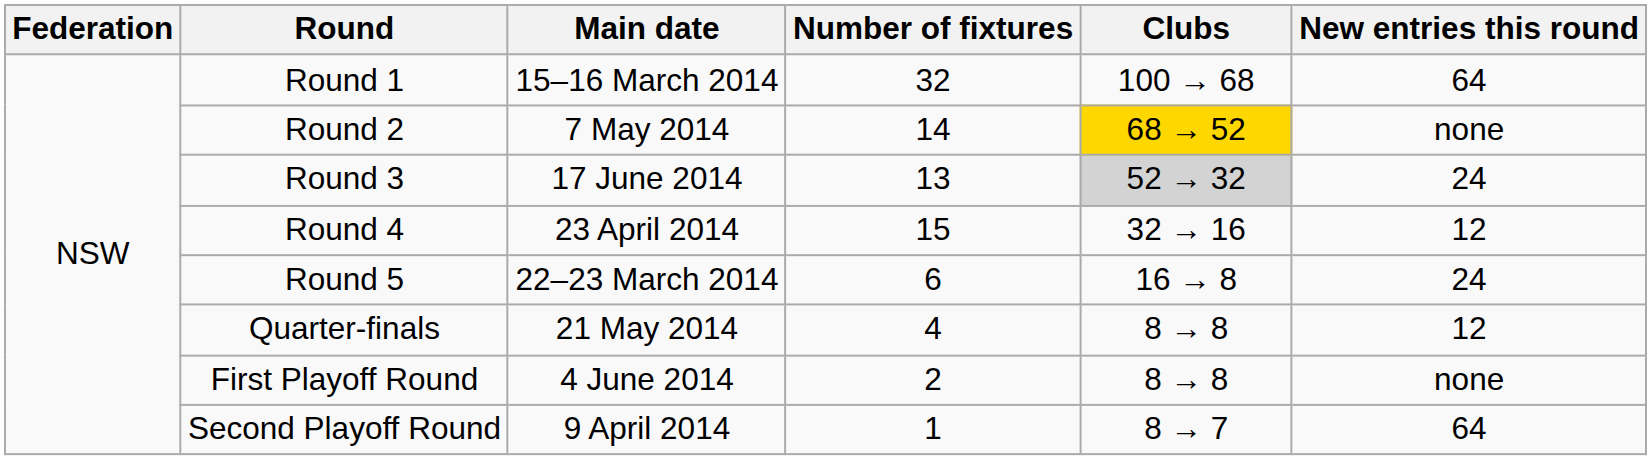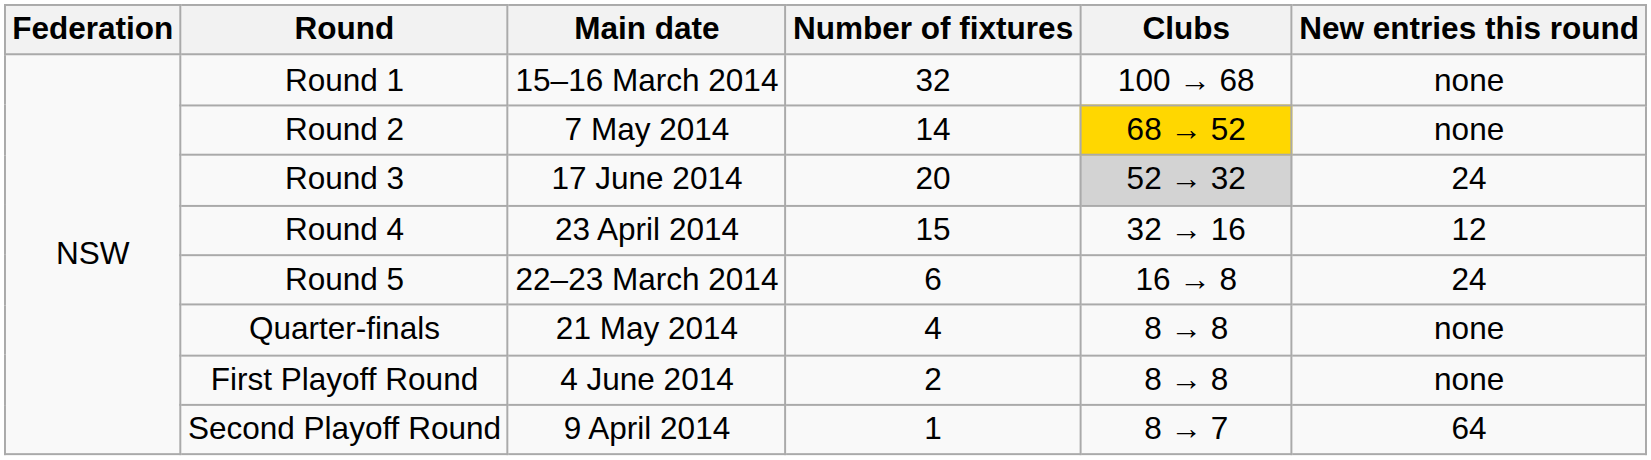 <table class="wikitable" style="text-align:center">
 <tr>
 <th>Federation</th>
 <th>Round</th>
 <th>Main date</th>
 <th>Number of fixtures</th>
 <th style="width:100px;">Clubs</th>
 <th>New entries this round</th>
 </tr>
 <tr>
 <td rowspan=8>NSW</td>
 <td>Round 1</td>
 <td>15–16 March 2014</td>
 <td>32</td>
 <td>100 → 68</td>
-<td>64</td>
+<td>none</td>
 </tr>
 <tr>
 <td>Round 2</td>
 <td>7 May 2014</td>
 <td>14</td>
 <td style="background: gold;">68 → 52</td>
 <td>none</td>
 </tr>
 <tr>
 <td>Round 3</td>
 <td>17 June 2014</td>
-<td>13</td>
+<td>20</td>
 <td style="background: lightgrey;">52 → 32</td>
 <td>24</td>
 </tr>
 <tr>
 <td>Round 4</td>
 <td>23 April 2014</td>
 <td>15</td>
 <td>32 → 16</td>
 <td>12</td>
 </tr>
 <tr>
 <td>Round 5</td>
 <td>22–23 March 2014</td>
 <td>6</td>
 <td>16 → 8</td>
 <td>24</td>
 </tr>
 <tr>
 <td>Quarter-finals</td>
 <td>21 May 2014</td>
 <td>4</td>
 <td>8 → 8</td>
-<td>12</td>
+<td>none</td>
 </tr>
 <tr>
 <td>First Playoff Round</td>
 <td>4 June 2014</td>
 <td>2</td>
 <td>8 → 8</td>
 <td>none</td>
 </tr>
 <tr>
 <td>Second Playoff Round</td>
 <td>9 April 2014</td>
 <td>1</td>
 <td>8 → 7</td>
 <td>64</td>
 </tr>
 </table>
